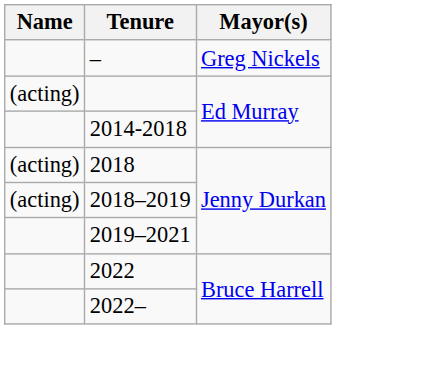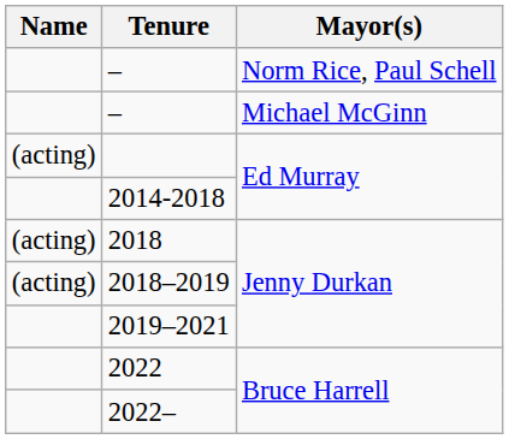 <table class="wikitable sortable">
 <tr>
 <th data-sort-type="name">Name</th>
 <th>Tenure</th>
 <th class=unsortable>Mayor(s)</th>
 </tr>
 <tr>
 <td></td>
 <td>–</td>
-<td><a href='#'>Greg Nickels</a></td>
+<td><a href='#'>Norm Rice</a>, <a href='#'>Paul Schell</a></td>
+</tr>
+<tr>
+<td></td>
+<td>–</td>
+<td><a href='#'>Michael McGinn</a></td>
 </tr>
 <tr>
 <td> (acting)</td>
 <td></td>
 <td rowspan=2><a href='#'>Ed Murray</a></td>
 </tr>
 <tr>
 <td></td>
 <td>2014-2018</td>
 </tr>
 <tr>
 <td> (acting)</td>
 <td>2018</td>
 <td rowspan=3><a href='#'>Jenny Durkan</a></td>
 </tr>
 <tr>
 <td> (acting)</td>
 <td>2018–2019</td>
 </tr>
 <tr>
 <td></td>
 <td>2019–2021</td>
 </tr>
 <tr>
 <td></td>
 <td>2022</td>
 <td rowspan=2><a href='#'>Bruce Harrell</a></td>
 </tr>
 <tr>
 <td></td>
 <td>2022–</td>
 </tr>
 </table>
